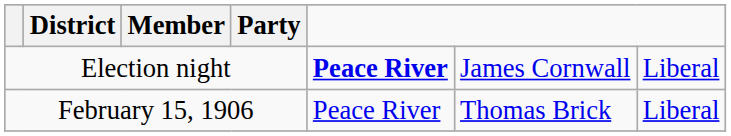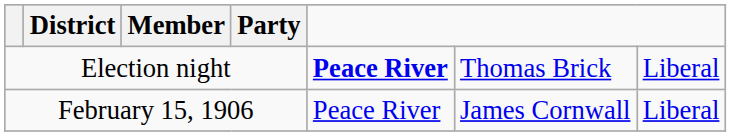 <table class="wikitable">
 <tr>
 <th> </th>
 <th>District</th>
 <th>Member</th>
 <th>Party</th>
 </tr>
 <tr>
 <td colspan=4 align=center>Election night<br></td>
 <td><strong><a href='#'>Peace River</a></strong></td>
-<td><a href='#'>James Cornwall</a></td>
+<td><a href='#'>Thomas Brick</a></td>
 <td><a href='#'>Liberal</a></td>
 </tr>
 <tr>
 <td colspan=4 align=center>February 15, 1906<br></td>
 <td><a href='#'>Peace River</a></td>
-<td><a href='#'>Thomas Brick</a></td>
+<td><a href='#'>James Cornwall</a></td>
 <td><a href='#'>Liberal</a></td>
 </tr>
 </table>
